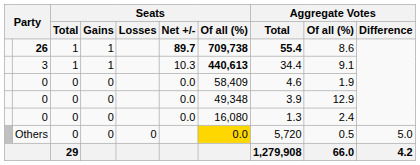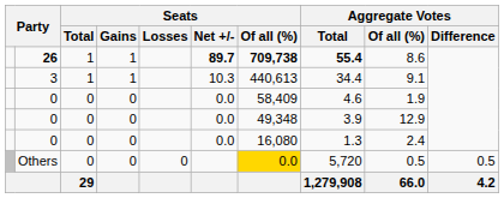 <table class="wikitable sortable" style="text-align:right; font-size:95%;">
 <tr>
 <th colspan="2" rowspan="2">Party</th>
 <th colspan="5">Seats</th>
 <th colspan="3">Aggregate Votes</th>
 </tr>
 <tr>
 <th>Total</th>
 <th>Gains</th>
 <th>Losses</th>
 <th>Net +/-</th>
 <th>Of all (%)</th>
 <th>Total</th>
 <th>Of all (%)</th>
 <th>Difference</th>
 </tr>
 <tr>
 <td></td>
 <td><strong>26</strong></td>
 <td>1</td>
 <td>1</td>
 <td></td>
 <td><strong>89.7</strong></td>
 <td><strong>709,738</strong></td>
 <td><strong>55.4</strong></td>
 <td>8.6</td>
 </tr>
 <tr>
 <td></td>
 <td>3</td>
 <td>1</td>
 <td>1</td>
 <td></td>
 <td>10.3</td>
-<td><strong>440,613</strong></td>
+<td>440,613</td>
 <td>34.4</td>
 <td>9.1</td>
 </tr>
 <tr>
 <td></td>
 <td>0</td>
 <td>0</td>
 <td>0</td>
 <td></td>
 <td>0.0</td>
 <td>58,409</td>
 <td>4.6</td>
 <td>1.9</td>
 </tr>
 <tr>
 <td></td>
 <td>0</td>
 <td>0</td>
 <td>0</td>
 <td></td>
 <td>0.0</td>
 <td>49,348</td>
 <td>3.9</td>
 <td>12.9</td>
 </tr>
 <tr>
 <td></td>
 <td>0</td>
 <td>0</td>
 <td>0</td>
 <td></td>
 <td>0.0</td>
 <td>16,080</td>
 <td>1.3</td>
 <td>2.4</td>
 </tr>
 <tr>
 <td style="background:silver;"> </td>
 <td align=left>Others</td>
 <td>0</td>
 <td>0</td>
 <td>0</td>
 <td></td>
 <td style="background: gold;">0.0</td>
 <td>5,720</td>
 <td>0.5</td>
-<td>5.0</td>
+<td>0.5</td>
 </tr>
 <tr class="sortbottom">
 <th colspan="2" style="background:#f2f2f2"></th>
 <td style="background:#f2f2f2;"><strong>29</strong></td>
 <td style="background:#f2f2f2;"></td>
 <td style="background:#f2f2f2;"></td>
 <td style="background:#f2f2f2;"></td>
 <td style="background:#f2f2f2;"></td>
 <td style="background:#f2f2f2;"><strong>1,279,908</strong></td>
 <td style="background:#f2f2f2;"><strong>66.0</strong></td>
 <td style="background:#f2f2f2;"><strong>4.2</strong></td>
 </tr>
 </table>
